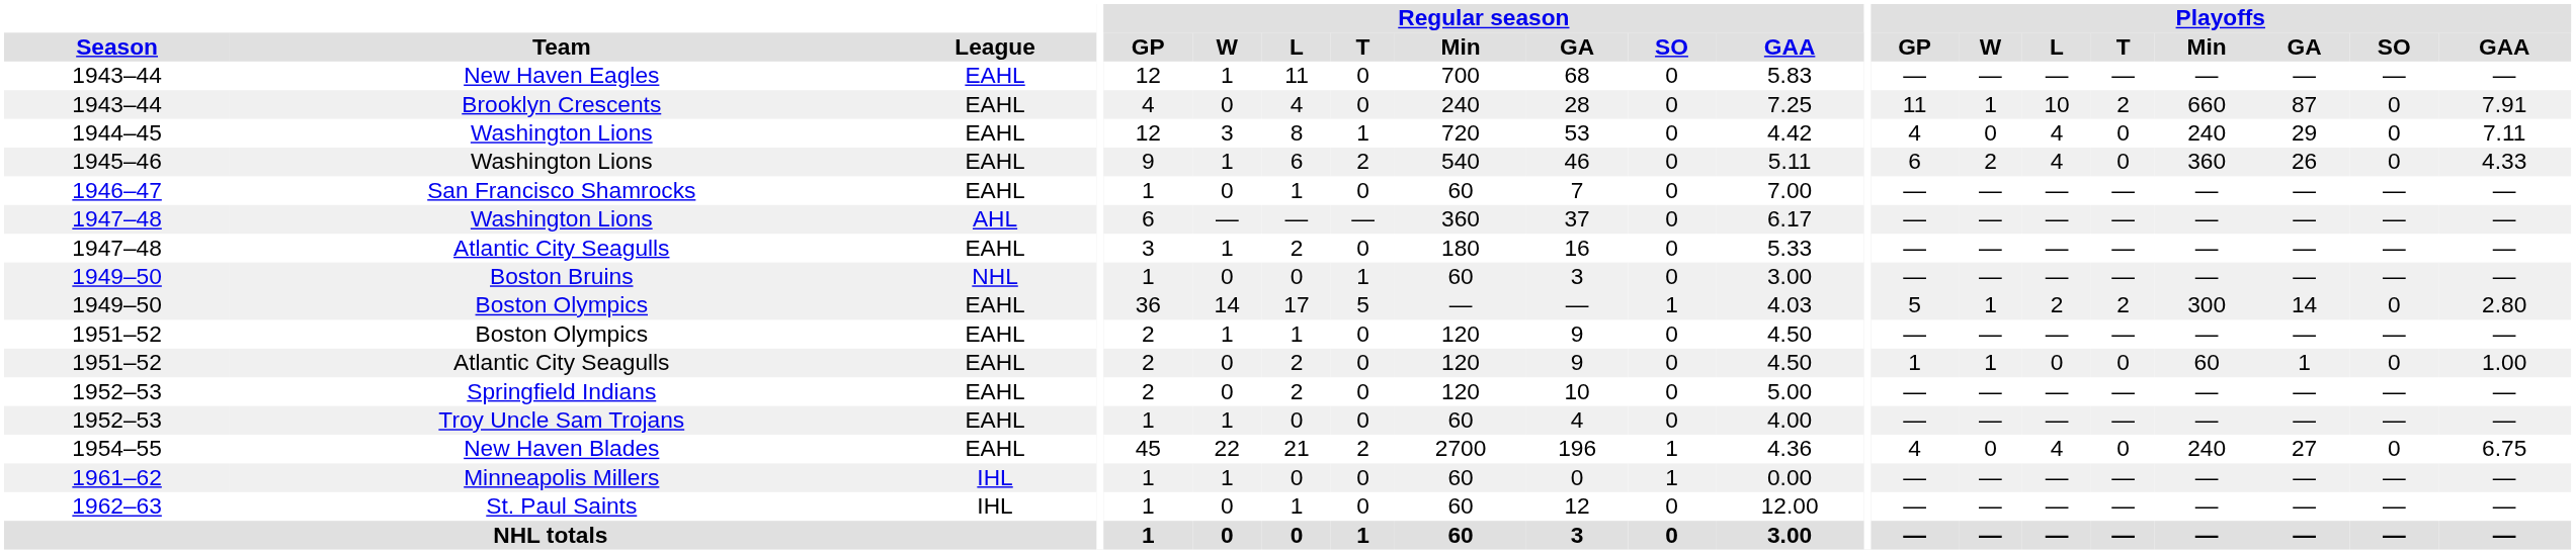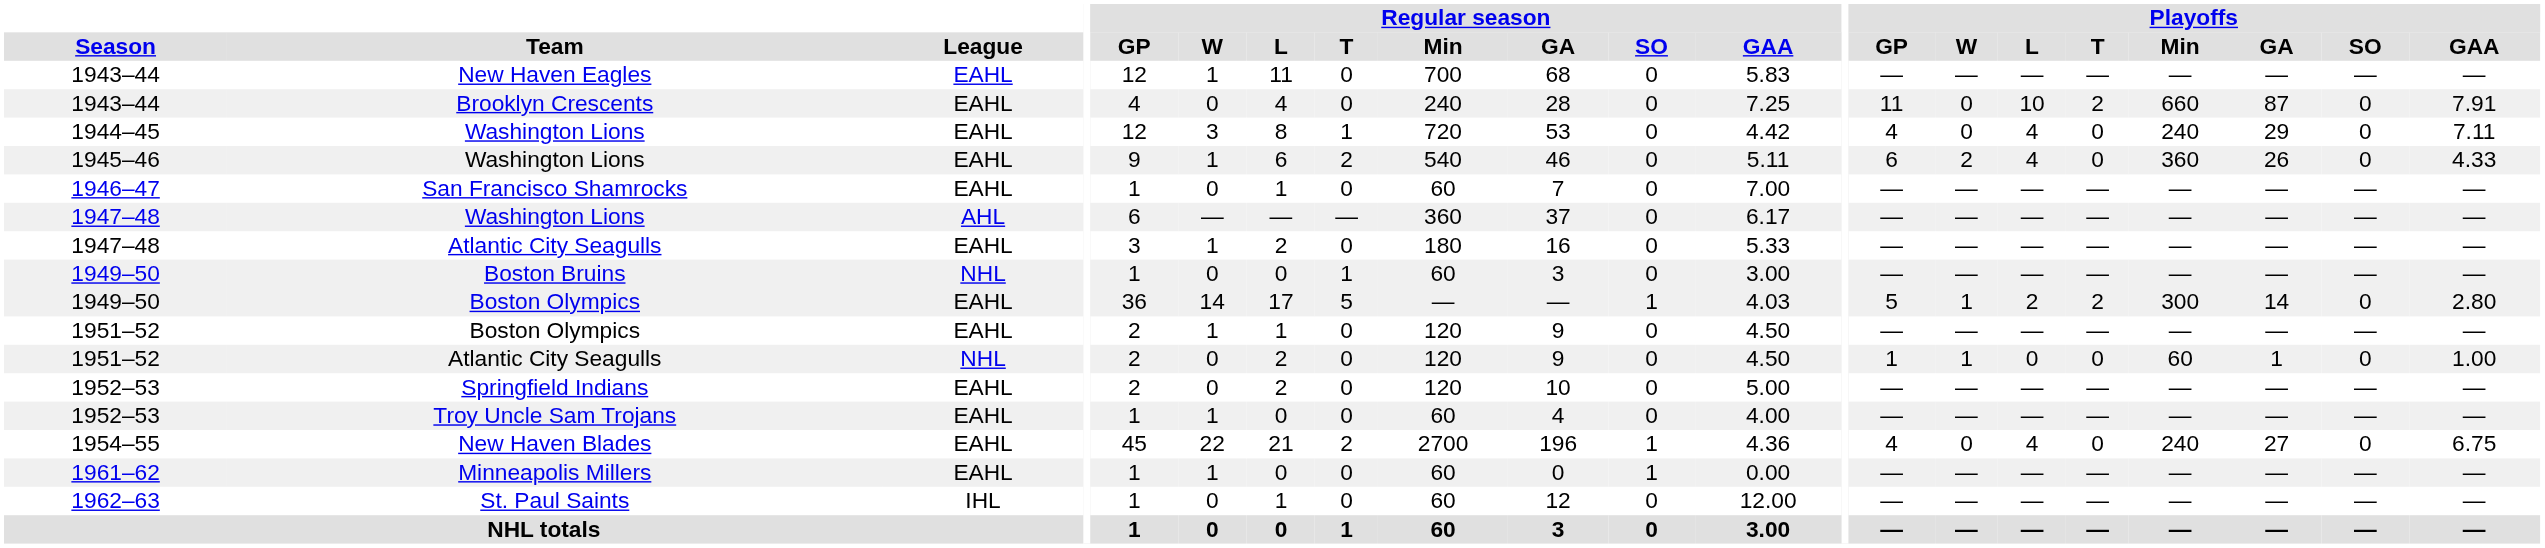 <table border="0" cellpadding="1" cellspacing="0" style="width:90%; text-align:center;">
 <tr bgcolor="#e0e0e0">
 <th colspan="3" bgcolor="#ffffff"></th>
 <th rowspan="99" bgcolor="#ffffff"></th>
 <th colspan="8" bgcolor="#e0e0e0"><a href='#'>Regular season</a></th>
 <th rowspan="99" bgcolor="#ffffff"></th>
 <th colspan="8" bgcolor="#e0e0e0"><a href='#'>Playoffs</a></th>
 </tr>
 <tr bgcolor="#e0e0e0">
 <th><a href='#'>Season</a></th>
 <th>Team</th>
 <th>League</th>
 <th>GP</th>
 <th>W</th>
 <th>L</th>
 <th>T</th>
 <th>Min</th>
 <th>GA</th>
 <th><a href='#'>SO</a></th>
 <th><a href='#'>GAA</a></th>
 <th>GP</th>
 <th>W</th>
 <th>L</th>
 <th>T</th>
 <th>Min</th>
 <th>GA</th>
 <th>SO</th>
 <th>GAA</th>
 </tr>
 <tr>
 <td>1943–44</td>
 <td><a href='#'>New Haven Eagles</a></td>
 <td><a href='#'>EAHL</a></td>
 <td>12</td>
 <td>1</td>
 <td>11</td>
 <td>0</td>
 <td>700</td>
 <td>68</td>
 <td>0</td>
 <td>5.83</td>
 <td>—</td>
 <td>—</td>
 <td>—</td>
 <td>—</td>
 <td>—</td>
 <td>—</td>
 <td>—</td>
 <td>—</td>
 </tr>
 <tr bgcolor="#f0f0f0">
 <td>1943–44</td>
 <td><a href='#'>Brooklyn Crescents</a></td>
 <td>EAHL</td>
 <td>4</td>
 <td>0</td>
 <td>4</td>
 <td>0</td>
 <td>240</td>
 <td>28</td>
 <td>0</td>
 <td>7.25</td>
 <td>11</td>
-<td>1</td>
+<td>0</td>
 <td>10</td>
 <td>2</td>
 <td>660</td>
 <td>87</td>
 <td>0</td>
 <td>7.91</td>
 </tr>
 <tr>
 <td>1944–45</td>
 <td><a href='#'>Washington Lions</a></td>
 <td>EAHL</td>
 <td>12</td>
 <td>3</td>
 <td>8</td>
 <td>1</td>
 <td>720</td>
 <td>53</td>
 <td>0</td>
 <td>4.42</td>
 <td>4</td>
 <td>0</td>
 <td>4</td>
 <td>0</td>
 <td>240</td>
 <td>29</td>
 <td>0</td>
 <td>7.11</td>
 </tr>
 <tr bgcolor="#f0f0f0">
 <td>1945–46</td>
 <td>Washington Lions</td>
 <td>EAHL</td>
 <td>9</td>
 <td>1</td>
 <td>6</td>
 <td>2</td>
 <td>540</td>
 <td>46</td>
 <td>0</td>
 <td>5.11</td>
 <td>6</td>
 <td>2</td>
 <td>4</td>
 <td>0</td>
 <td>360</td>
 <td>26</td>
 <td>0</td>
 <td>4.33</td>
 </tr>
 <tr>
 <td><a href='#'>1946–47</a></td>
 <td><a href='#'>San Francisco Shamrocks</a></td>
 <td>EAHL</td>
 <td>1</td>
 <td>0</td>
 <td>1</td>
 <td>0</td>
 <td>60</td>
 <td>7</td>
 <td>0</td>
 <td>7.00</td>
 <td>—</td>
 <td>—</td>
 <td>—</td>
 <td>—</td>
 <td>—</td>
 <td>—</td>
 <td>—</td>
 <td>—</td>
 </tr>
 <tr bgcolor="#f0f0f0">
 <td><a href='#'>1947–48</a></td>
 <td><a href='#'>Washington Lions</a></td>
 <td><a href='#'>AHL</a></td>
 <td>6</td>
 <td>—</td>
 <td>—</td>
 <td>—</td>
 <td>360</td>
 <td>37</td>
 <td>0</td>
 <td>6.17</td>
 <td>—</td>
 <td>—</td>
 <td>—</td>
 <td>—</td>
 <td>—</td>
 <td>—</td>
 <td>—</td>
 <td>—</td>
 </tr>
 <tr>
 <td>1947–48</td>
 <td><a href='#'>Atlantic City Seagulls</a></td>
 <td>EAHL</td>
 <td>3</td>
 <td>1</td>
 <td>2</td>
 <td>0</td>
 <td>180</td>
 <td>16</td>
 <td>0</td>
 <td>5.33</td>
 <td>—</td>
 <td>—</td>
 <td>—</td>
 <td>—</td>
 <td>—</td>
 <td>—</td>
 <td>—</td>
 <td>—</td>
 </tr>
 <tr bgcolor="#f0f0f0">
 <td><a href='#'>1949–50</a></td>
 <td><a href='#'>Boston Bruins</a></td>
 <td><a href='#'>NHL</a></td>
 <td>1</td>
 <td>0</td>
 <td>0</td>
 <td>1</td>
 <td>60</td>
 <td>3</td>
 <td>0</td>
 <td>3.00</td>
 <td>—</td>
 <td>—</td>
 <td>—</td>
 <td>—</td>
 <td>—</td>
 <td>—</td>
 <td>—</td>
 <td>—</td>
 </tr>
 <tr bgcolor="#f0f0f0">
 <td>1949–50</td>
 <td><a href='#'>Boston Olympics</a></td>
 <td>EAHL</td>
 <td>36</td>
 <td>14</td>
 <td>17</td>
 <td>5</td>
 <td>—</td>
 <td>—</td>
 <td>1</td>
 <td>4.03</td>
 <td>5</td>
 <td>1</td>
 <td>2</td>
 <td>2</td>
 <td>300</td>
 <td>14</td>
 <td>0</td>
 <td>2.80</td>
 </tr>
 <tr>
 <td>1951–52</td>
 <td>Boston Olympics</td>
 <td>EAHL</td>
 <td>2</td>
 <td>1</td>
 <td>1</td>
 <td>0</td>
 <td>120</td>
 <td>9</td>
 <td>0</td>
 <td>4.50</td>
 <td>—</td>
 <td>—</td>
 <td>—</td>
 <td>—</td>
 <td>—</td>
 <td>—</td>
 <td>—</td>
 <td>—</td>
 </tr>
 <tr bgcolor="#f0f0f0">
 <td>1951–52</td>
 <td>Atlantic City Seagulls</td>
-<td>EAHL</td>
+<td><a href='#'>NHL</a></td>
 <td>2</td>
 <td>0</td>
 <td>2</td>
 <td>0</td>
 <td>120</td>
 <td>9</td>
 <td>0</td>
 <td>4.50</td>
 <td>1</td>
 <td>1</td>
 <td>0</td>
 <td>0</td>
 <td>60</td>
 <td>1</td>
 <td>0</td>
 <td>1.00</td>
 </tr>
 <tr>
 <td>1952–53</td>
 <td><a href='#'>Springfield Indians</a></td>
 <td>EAHL</td>
 <td>2</td>
 <td>0</td>
 <td>2</td>
 <td>0</td>
 <td>120</td>
 <td>10</td>
 <td>0</td>
 <td>5.00</td>
 <td>—</td>
 <td>—</td>
 <td>—</td>
 <td>—</td>
 <td>—</td>
 <td>—</td>
 <td>—</td>
 <td>—</td>
 </tr>
 <tr bgcolor="#f0f0f0">
 <td>1952–53</td>
 <td><a href='#'>Troy Uncle Sam Trojans</a></td>
 <td>EAHL</td>
 <td>1</td>
 <td>1</td>
 <td>0</td>
 <td>0</td>
 <td>60</td>
 <td>4</td>
 <td>0</td>
 <td>4.00</td>
 <td>—</td>
 <td>—</td>
 <td>—</td>
 <td>—</td>
 <td>—</td>
 <td>—</td>
 <td>—</td>
 <td>—</td>
 </tr>
 <tr>
 <td>1954–55</td>
 <td><a href='#'>New Haven Blades</a></td>
 <td>EAHL</td>
 <td>45</td>
 <td>22</td>
 <td>21</td>
 <td>2</td>
 <td>2700</td>
 <td>196</td>
 <td>1</td>
 <td>4.36</td>
 <td>4</td>
 <td>0</td>
 <td>4</td>
 <td>0</td>
 <td>240</td>
 <td>27</td>
 <td>0</td>
 <td>6.75</td>
 </tr>
 <tr bgcolor="#f0f0f0">
 <td><a href='#'>1961–62</a></td>
 <td><a href='#'>Minneapolis Millers</a></td>
-<td><a href='#'>IHL</a></td>
+<td>EAHL</td>
 <td>1</td>
 <td>1</td>
 <td>0</td>
 <td>0</td>
 <td>60</td>
 <td>0</td>
 <td>1</td>
 <td>0.00</td>
 <td>—</td>
 <td>—</td>
 <td>—</td>
 <td>—</td>
 <td>—</td>
 <td>—</td>
 <td>—</td>
 <td>—</td>
 </tr>
 <tr>
 <td><a href='#'>1962–63</a></td>
 <td><a href='#'>St. Paul Saints</a></td>
 <td>IHL</td>
 <td>1</td>
 <td>0</td>
 <td>1</td>
 <td>0</td>
 <td>60</td>
 <td>12</td>
 <td>0</td>
 <td>12.00</td>
 <td>—</td>
 <td>—</td>
 <td>—</td>
 <td>—</td>
 <td>—</td>
 <td>—</td>
 <td>—</td>
 <td>—</td>
 </tr>
 <tr bgcolor="#e0e0e0">
 <th colspan="3">NHL totals</th>
 <th>1</th>
 <th>0</th>
 <th>0</th>
 <th>1</th>
 <th>60</th>
 <th>3</th>
 <th>0</th>
 <th>3.00</th>
 <th>—</th>
 <th>—</th>
 <th>—</th>
 <th>—</th>
 <th>—</th>
 <th>—</th>
 <th>—</th>
 <th>—</th>
 </tr>
 </table>
